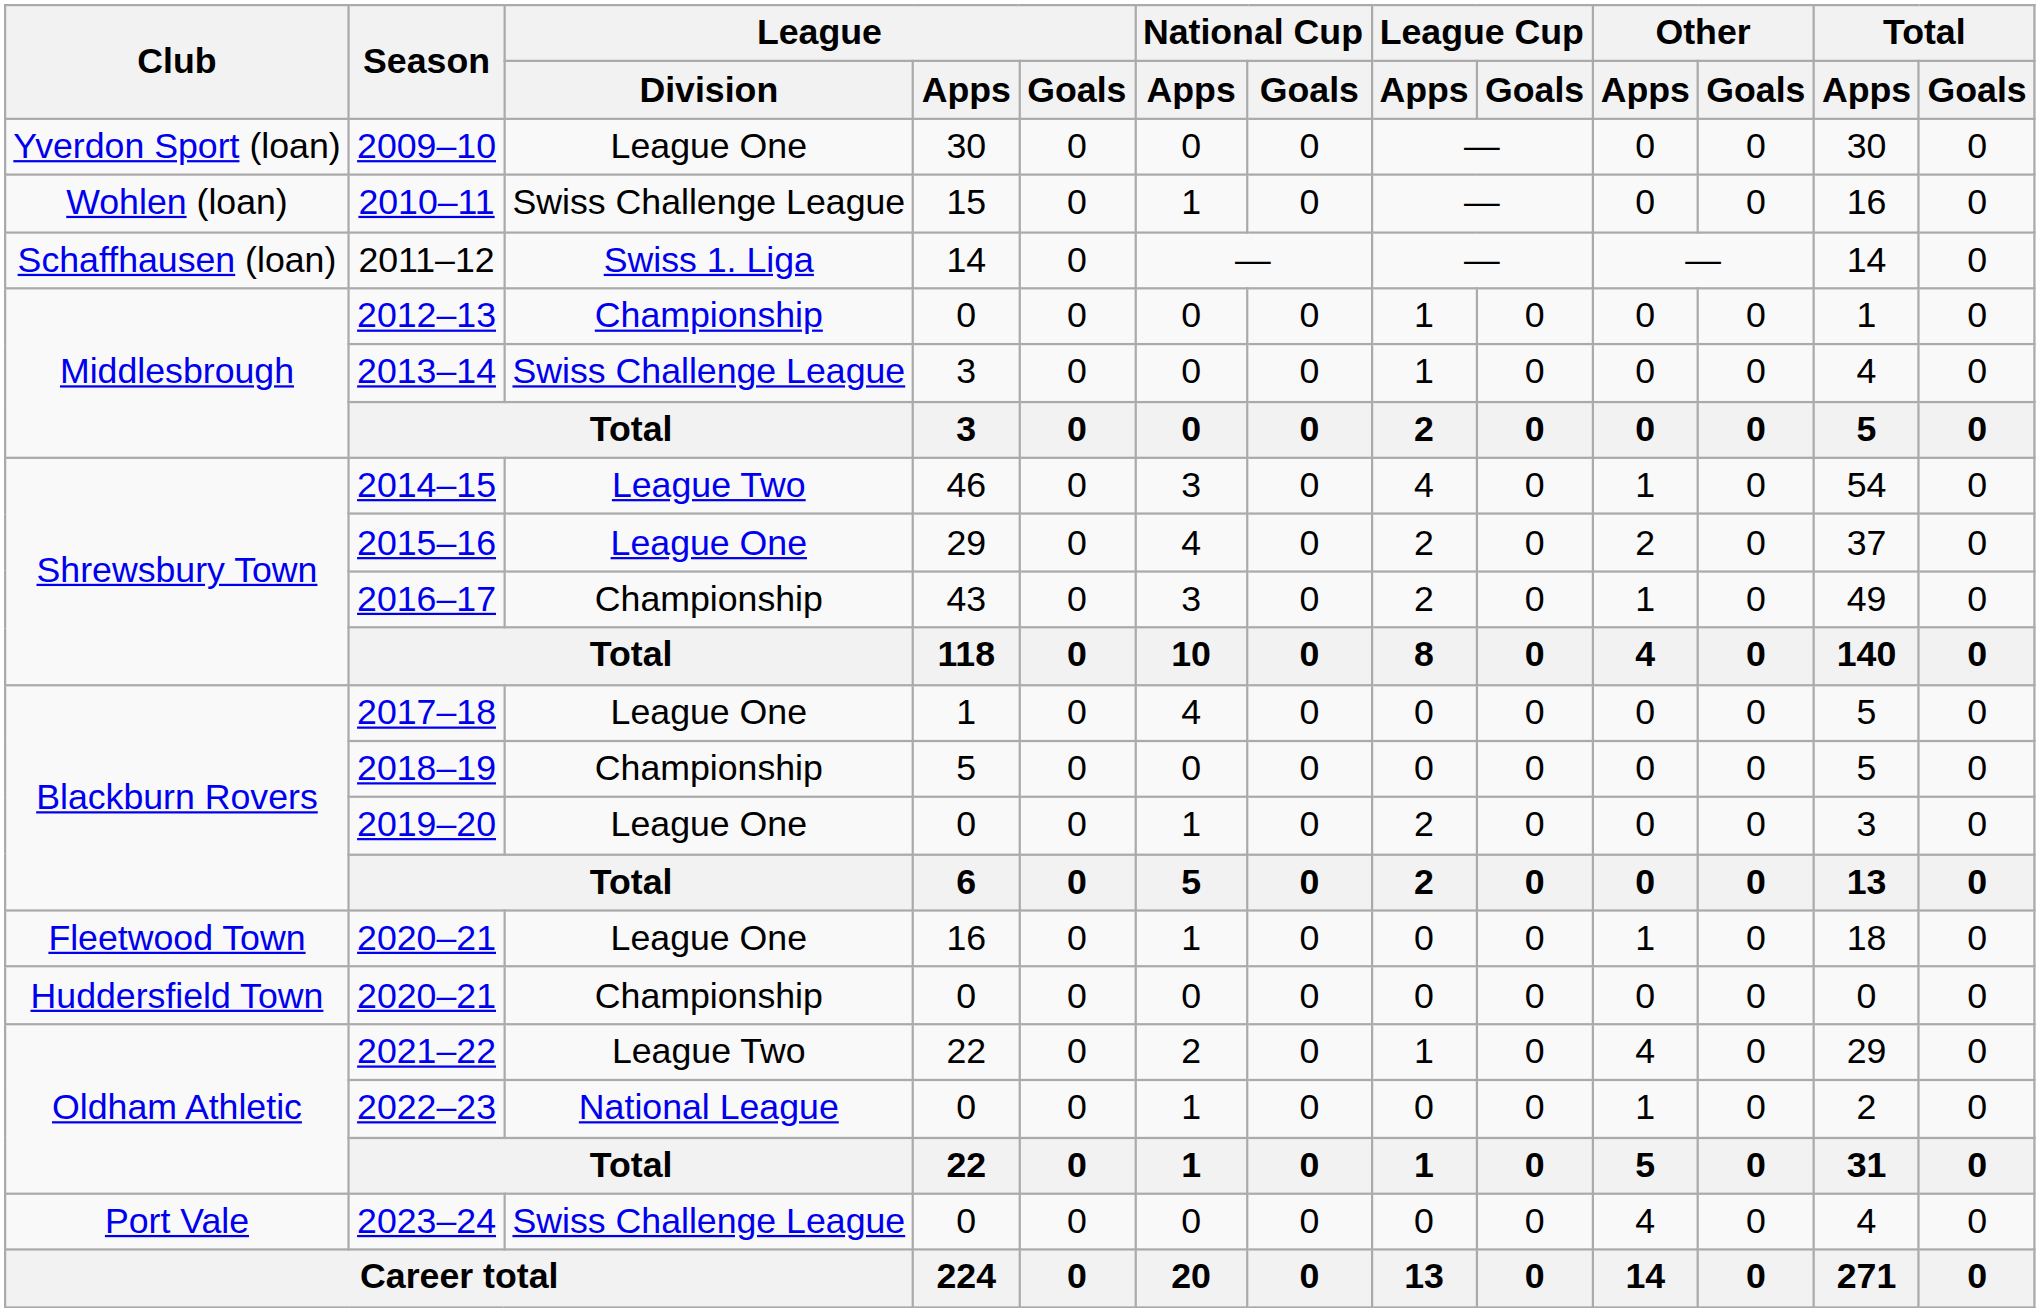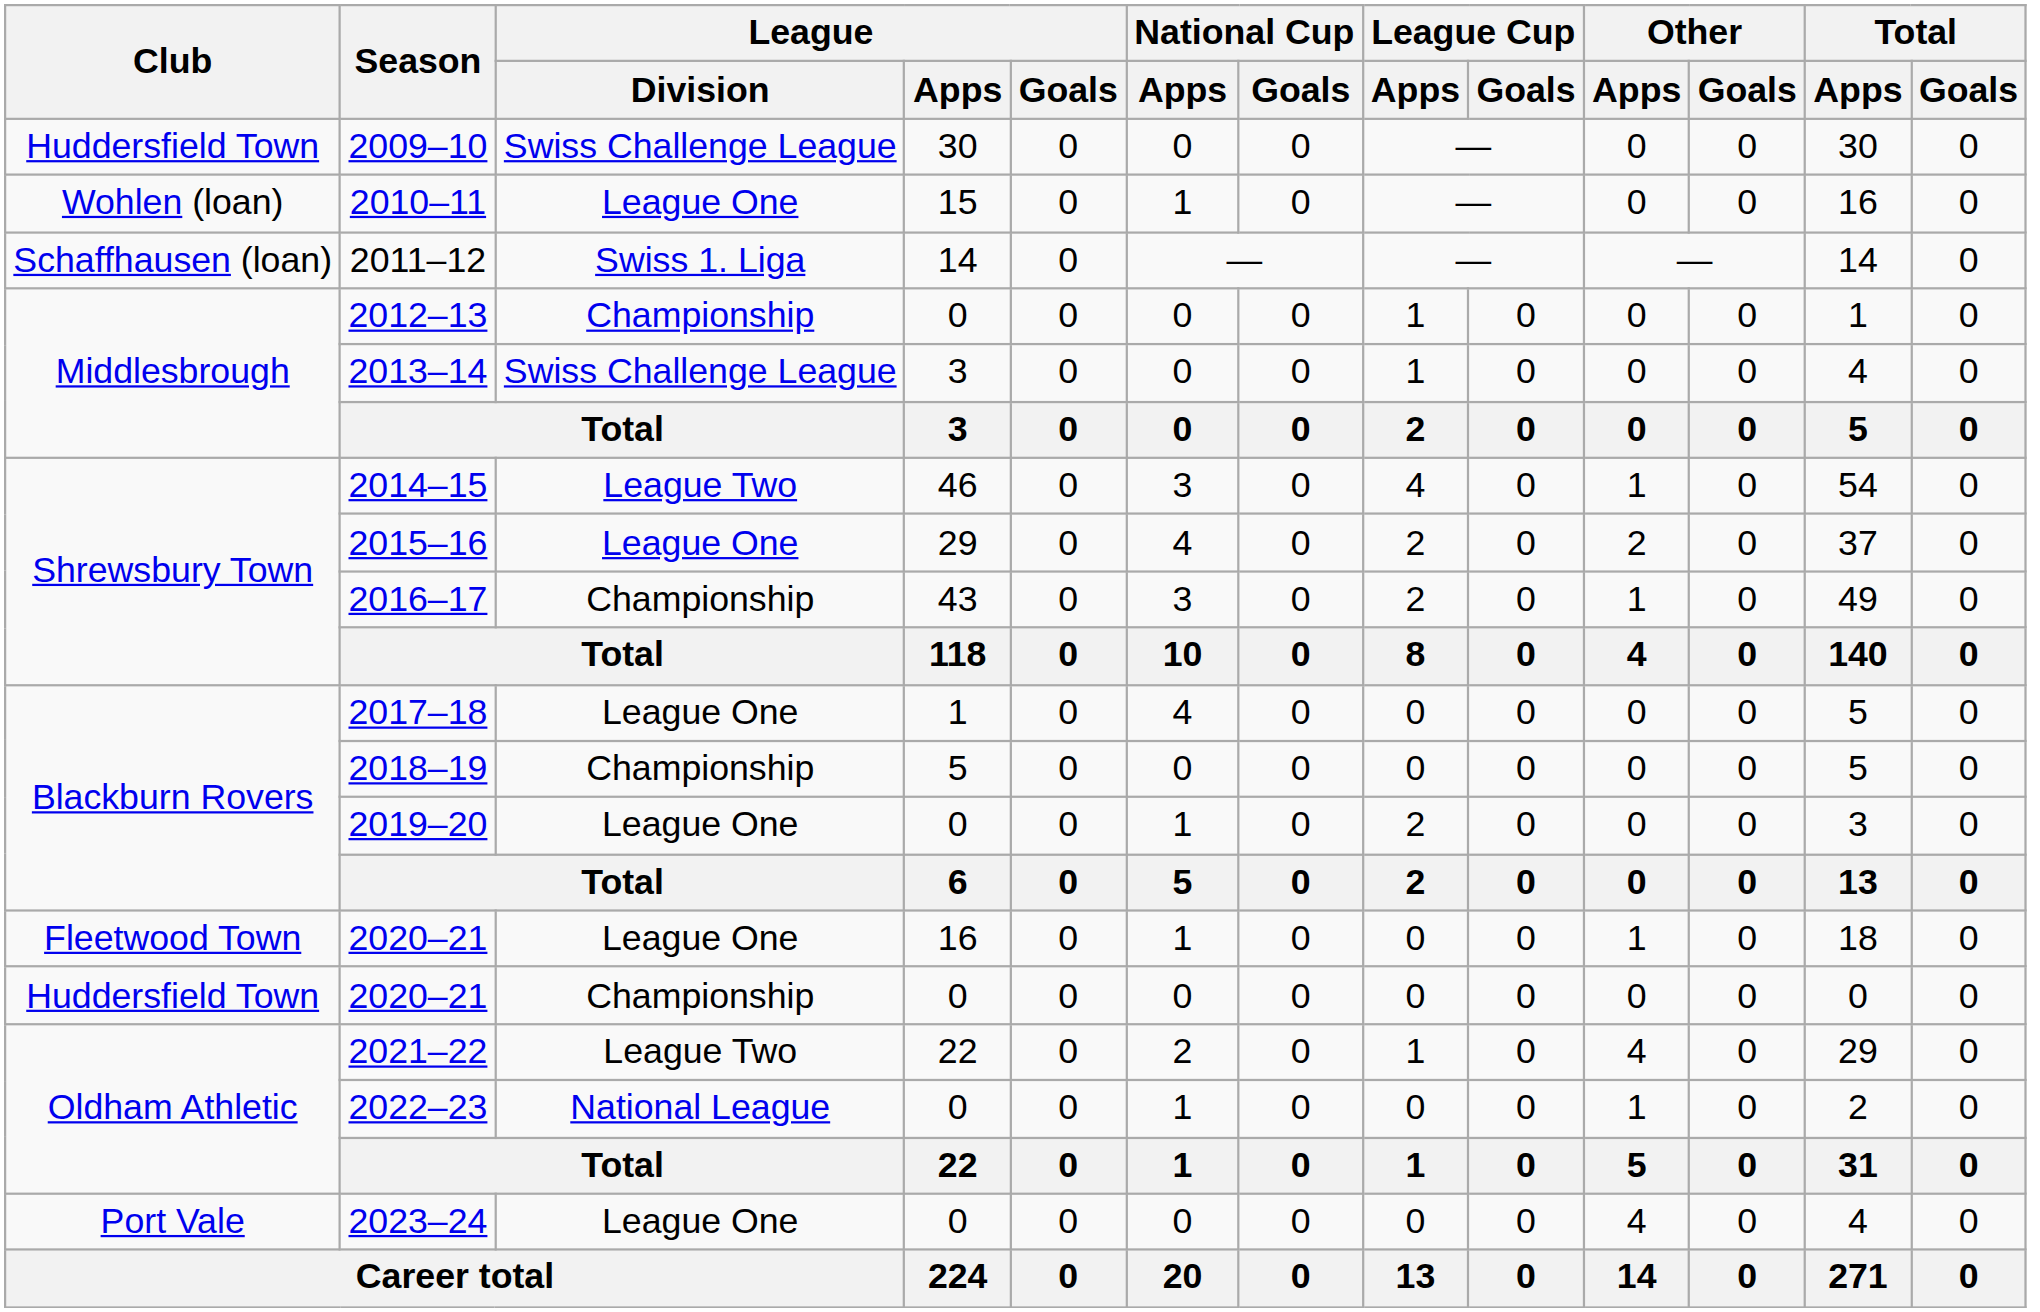 <table class="wikitable" style="text-align:center">
 <tr>
 <th rowspan="2">Club</th>
 <th rowspan="2">Season</th>
 <th colspan="3">League</th>
 <th colspan="2">National Cup</th>
 <th colspan="2">League Cup</th>
 <th colspan="2">Other</th>
 <th colspan="2">Total</th>
 </tr>
 <tr>
 <th>Division</th>
 <th>Apps</th>
 <th>Goals</th>
 <th>Apps</th>
 <th>Goals</th>
 <th>Apps</th>
 <th>Goals</th>
 <th>Apps</th>
 <th>Goals</th>
 <th>Apps</th>
 <th>Goals</th>
 </tr>
 <tr>
-<td><a href='#'>Yverdon Sport</a> (loan)</td>
+<td><a href='#'>Huddersfield Town</a></td>
 <td><a href='#'>2009–10</a></td>
-<td>League One</td>
+<td><a href='#'>Swiss Challenge League</a></td>
 <td>30</td>
 <td>0</td>
 <td>0</td>
 <td>0</td>
 <td colspan="2">—</td>
 <td>0</td>
 <td>0</td>
 <td>30</td>
 <td>0</td>
 </tr>
 <tr>
 <td><a href='#'>Wohlen</a> (loan)</td>
 <td><a href='#'>2010–11</a></td>
-<td>Swiss Challenge League</td>
+<td><a href='#'>League One</a></td>
 <td>15</td>
 <td>0</td>
 <td>1</td>
 <td>0</td>
 <td colspan="2">—</td>
 <td>0</td>
 <td>0</td>
 <td>16</td>
 <td>0</td>
 </tr>
 <tr>
 <td><a href='#'>Schaffhausen</a> (loan)</td>
 <td>2011–12</td>
 <td><a href='#'>Swiss 1. Liga</a></td>
 <td>14</td>
 <td>0</td>
 <td colspan="2">—</td>
 <td colspan="2">—</td>
 <td colspan="2">—</td>
 <td>14</td>
 <td>0</td>
 </tr>
 <tr>
 <td rowspan="3"><a href='#'>Middlesbrough</a></td>
 <td><a href='#'>2012–13</a></td>
 <td><a href='#'>Championship</a></td>
 <td>0</td>
 <td>0</td>
 <td>0</td>
 <td>0</td>
 <td>1</td>
 <td>0</td>
 <td>0</td>
 <td>0</td>
 <td>1</td>
 <td>0</td>
 </tr>
 <tr>
 <td><a href='#'>2013–14</a></td>
 <td><a href='#'>Swiss Challenge League</a></td>
 <td>3</td>
 <td>0</td>
 <td>0</td>
 <td>0</td>
 <td>1</td>
 <td>0</td>
 <td>0</td>
 <td>0</td>
 <td>4</td>
 <td>0</td>
 </tr>
 <tr>
 <th colspan="2">Total</th>
 <th>3</th>
 <th>0</th>
 <th>0</th>
 <th>0</th>
 <th>2</th>
 <th>0</th>
 <th>0</th>
 <th>0</th>
 <th>5</th>
 <th>0</th>
 </tr>
 <tr>
 <td rowspan="4"><a href='#'>Shrewsbury Town</a></td>
 <td><a href='#'>2014–15</a></td>
 <td><a href='#'>League Two</a></td>
 <td>46</td>
 <td>0</td>
 <td>3</td>
 <td>0</td>
 <td>4</td>
 <td>0</td>
 <td>1</td>
 <td>0</td>
 <td>54</td>
 <td>0</td>
 </tr>
 <tr>
 <td><a href='#'>2015–16</a></td>
 <td><a href='#'>League One</a></td>
 <td>29</td>
 <td>0</td>
 <td>4</td>
 <td>0</td>
 <td>2</td>
 <td>0</td>
 <td>2</td>
 <td>0</td>
 <td>37</td>
 <td>0</td>
 </tr>
 <tr>
 <td><a href='#'>2016–17</a></td>
 <td>Championship</td>
 <td>43</td>
 <td>0</td>
 <td>3</td>
 <td>0</td>
 <td>2</td>
 <td>0</td>
 <td>1</td>
 <td>0</td>
 <td>49</td>
 <td>0</td>
 </tr>
 <tr>
 <th colspan="2">Total</th>
 <th>118</th>
 <th>0</th>
 <th>10</th>
 <th>0</th>
 <th>8</th>
 <th>0</th>
 <th>4</th>
 <th>0</th>
 <th>140</th>
 <th>0</th>
 </tr>
 <tr>
 <td rowspan="4"><a href='#'>Blackburn Rovers</a></td>
 <td><a href='#'>2017–18</a></td>
 <td>League One</td>
 <td>1</td>
 <td>0</td>
 <td>4</td>
 <td>0</td>
 <td>0</td>
 <td>0</td>
 <td>0</td>
 <td>0</td>
 <td>5</td>
 <td>0</td>
 </tr>
 <tr>
 <td><a href='#'>2018–19</a></td>
 <td>Championship</td>
 <td>5</td>
 <td>0</td>
 <td>0</td>
 <td>0</td>
 <td>0</td>
 <td>0</td>
 <td>0</td>
 <td>0</td>
 <td>5</td>
 <td>0</td>
 </tr>
 <tr>
 <td><a href='#'>2019–20</a></td>
 <td>League One</td>
 <td>0</td>
 <td>0</td>
 <td>1</td>
 <td>0</td>
 <td>2</td>
 <td>0</td>
 <td>0</td>
 <td>0</td>
 <td>3</td>
 <td>0</td>
 </tr>
 <tr>
 <th colspan="2">Total</th>
 <th>6</th>
 <th>0</th>
 <th>5</th>
 <th>0</th>
 <th>2</th>
 <th>0</th>
 <th>0</th>
 <th>0</th>
 <th>13</th>
 <th>0</th>
 </tr>
 <tr>
 <td><a href='#'>Fleetwood Town</a></td>
 <td><a href='#'>2020–21</a></td>
 <td>League One</td>
 <td>16</td>
 <td>0</td>
 <td>1</td>
 <td>0</td>
 <td>0</td>
 <td>0</td>
 <td>1</td>
 <td>0</td>
 <td>18</td>
 <td>0</td>
 </tr>
 <tr>
 <td><a href='#'>Huddersfield Town</a></td>
 <td><a href='#'>2020–21</a></td>
 <td>Championship</td>
 <td>0</td>
 <td>0</td>
 <td>0</td>
 <td>0</td>
 <td>0</td>
 <td>0</td>
 <td>0</td>
 <td>0</td>
 <td>0</td>
 <td>0</td>
 </tr>
 <tr>
 <td rowspan="3"><a href='#'>Oldham Athletic</a></td>
 <td><a href='#'>2021–22</a></td>
 <td>League Two</td>
 <td>22</td>
 <td>0</td>
 <td>2</td>
 <td>0</td>
 <td>1</td>
 <td>0</td>
 <td>4</td>
 <td>0</td>
 <td>29</td>
 <td>0</td>
 </tr>
 <tr>
 <td><a href='#'>2022–23</a></td>
 <td><a href='#'>National League</a></td>
 <td>0</td>
 <td>0</td>
 <td>1</td>
 <td>0</td>
 <td>0</td>
 <td>0</td>
 <td>1</td>
 <td>0</td>
 <td>2</td>
 <td>0</td>
 </tr>
 <tr>
 <th colspan="2">Total</th>
 <th>22</th>
 <th>0</th>
 <th>1</th>
 <th>0</th>
 <th>1</th>
 <th>0</th>
 <th>5</th>
 <th>0</th>
 <th>31</th>
 <th>0</th>
 </tr>
 <tr>
 <td><a href='#'>Port Vale</a></td>
 <td><a href='#'>2023–24</a></td>
-<td><a href='#'>Swiss Challenge League</a></td>
+<td>League One</td>
 <td>0</td>
 <td>0</td>
 <td>0</td>
 <td>0</td>
 <td>0</td>
 <td>0</td>
 <td>4</td>
 <td>0</td>
 <td>4</td>
 <td>0</td>
 </tr>
 <tr>
 <th colspan="3">Career total</th>
 <th>224</th>
 <th>0</th>
 <th>20</th>
 <th>0</th>
 <th>13</th>
 <th>0</th>
 <th>14</th>
 <th>0</th>
 <th>271</th>
 <th>0</th>
 </tr>
 </table>
